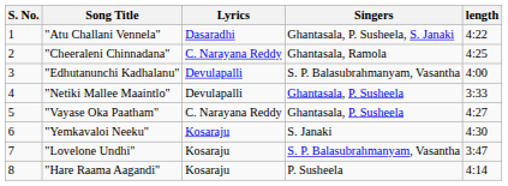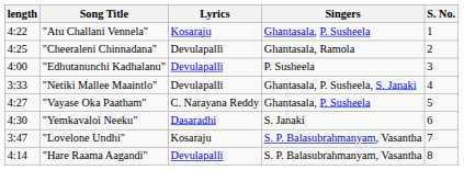 <table class="wikitable">
 <tr>
-<th>S. No.</th>
+<th>length</th>
 <th>Song Title</th>
 <th>Lyrics</th>
 <th>Singers</th>
-<th>length</th>
+<th>S. No.</th>
 </tr>
 <tr>
+<td>4:22</td>
+<td>"Atu Challani Vennela"</td>
+<td><a href='#'>Kosaraju</a></td>
+<td><a href='#'>Ghantasala</a>, <a href='#'>P. Susheela</a></td>
 <td>1</td>
-<td>"Atu Challani Vennela"</td>
-<td><a href='#'>Dasaradhi</a></td>
-<td>Ghantasala, P. Susheela, <a href='#'>S. Janaki</a></td>
-<td>4:22</td>
 </tr>
 <tr>
+<td>4:25</td>
+<td>"Cheeraleni Chinnadana"</td>
+<td>Devulapalli</td>
+<td>Ghantasala, Ramola</td>
 <td>2</td>
-<td>"Cheeraleni Chinnadana"</td>
-<td><a href='#'>C. Narayana Reddy</a></td>
-<td>Ghantasala, Ramola</td>
-<td>4:25</td>
 </tr>
 <tr>
-<td>3</td>
+<td>4:00</td>
 <td>"Edhutanunchi Kadhalanu"</td>
 <td><a href='#'>Devulapalli</a></td>
-<td>S. P. Balasubrahmanyam, Vasantha</td>
-<td>4:00</td>
+<td>P. Susheela</td>
+<td>3</td>
 </tr>
 <tr>
-<td>4</td>
+<td>3:33</td>
 <td>"Netiki Mallee Maaintlo"</td>
 <td>Devulapalli</td>
-<td><a href='#'>Ghantasala</a>, <a href='#'>P. Susheela</a></td>
-<td>3:33</td>
+<td>Ghantasala, P. Susheela, <a href='#'>S. Janaki</a></td>
+<td>4</td>
 </tr>
 <tr>
-<td>5</td>
+<td>4:27</td>
 <td>"Vayase Oka Paatham"</td>
 <td>C. Narayana Reddy</td>
 <td>Ghantasala, <a href='#'>P. Susheela</a></td>
-<td>4:27</td>
+<td>5</td>
 </tr>
 <tr>
+<td>4:30</td>
+<td>"Yemkavaloi Neeku"</td>
+<td><a href='#'>Dasaradhi</a></td>
+<td>S. Janaki</td>
 <td>6</td>
-<td>"Yemkavaloi Neeku"</td>
-<td><a href='#'>Kosaraju</a></td>
-<td>S. Janaki</td>
-<td>4:30</td>
 </tr>
 <tr>
-<td>7</td>
+<td>3:47</td>
 <td>"Lovelone Undhi"</td>
 <td>Kosaraju</td>
 <td><a href='#'>S. P. Balasubrahmanyam</a>, Vasantha</td>
-<td>3:47</td>
+<td>7</td>
 </tr>
 <tr>
+<td>4:14</td>
+<td>"Hare Raama Aagandi"</td>
+<td><a href='#'>Devulapalli</a></td>
+<td>S. P. Balasubrahmanyam, Vasantha</td>
 <td>8</td>
-<td>"Hare Raama Aagandi"</td>
-<td>Kosaraju</td>
-<td>P. Susheela</td>
-<td>4:14</td>
 </tr>
 </table>
